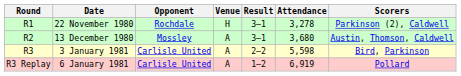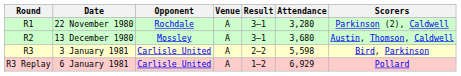 <table class="wikitable" style="font-size:100%; text-align:center">
 <tr>
 <th>Round</th>
 <th>Date</th>
 <th>Opponent</th>
 <th>Venue</th>
 <th>Result</th>
 <th>Attendance</th>
 <th>Scorers</th>
 </tr>
 <tr style="background-color: #CCFFCC;">
 <td>R1</td>
 <td>22 November 1980</td>
 <td><a href='#'>Rochdale</a></td>
-<td>H</td>
+<td>A</td>
 <td>3–1</td>
-<td>3,278</td>
+<td>3,280</td>
 <td><a href='#'>Parkinson</a> (2), <a href='#'>Caldwell</a></td>
 </tr>
 <tr style="background-color: #CCFFCC;">
 <td>R2</td>
 <td>13 December 1980</td>
 <td><a href='#'>Mossley</a></td>
 <td>A</td>
 <td>3–1</td>
 <td>3,680</td>
 <td><a href='#'>Austin</a>, <a href='#'>Thomson</a>, <a href='#'>Caldwell</a></td>
 </tr>
 <tr style="background-color: #FFFFCC;">
 <td>R3</td>
 <td>3 January 1981</td>
 <td><a href='#'>Carlisle United</a></td>
 <td>A</td>
 <td>2–2</td>
 <td>5,598</td>
 <td><a href='#'>Bird</a>, <a href='#'>Parkinson</a></td>
 </tr>
 <tr style="background-color: #FFCCCC;">
 <td>R3 Replay</td>
 <td>6 January 1981</td>
 <td><a href='#'>Carlisle United</a></td>
 <td>A</td>
 <td>1–2</td>
-<td>6,919</td>
+<td>6,929</td>
 <td><a href='#'>Pollard</a></td>
 </tr>
 </table>
